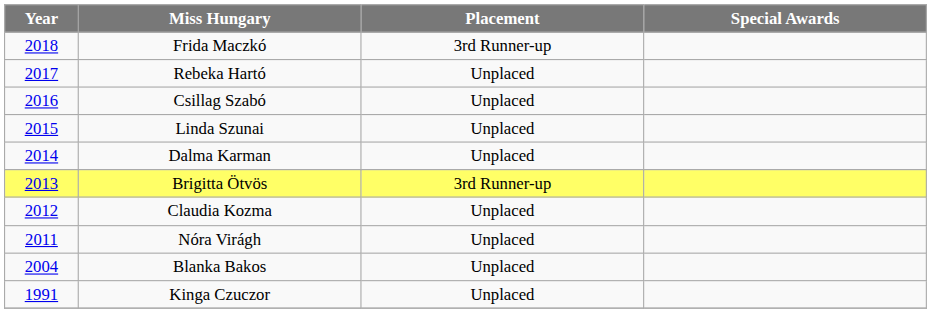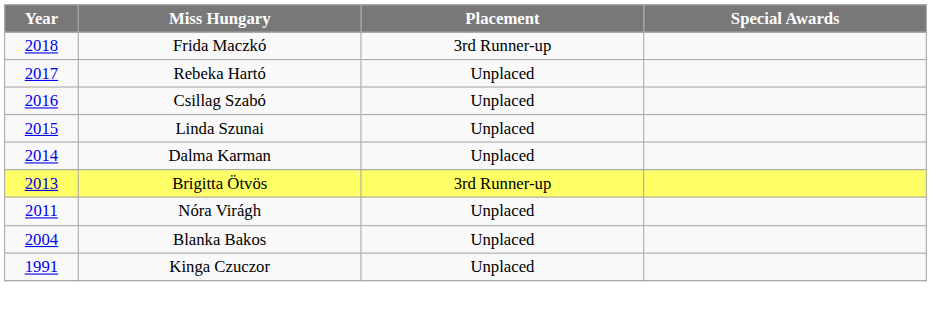 <table class="wikitable sortable" style="font-size: 95%; text-align:center">
 <tr>
 <th width="60" style="background-color:#787878;color:#FFFFFF;">Year</th>
 <th width="250" style="background-color:#787878;color:#FFFFFF;">Miss Hungary</th>
 <th width="250" style="background-color:#787878;color:#FFFFFF;">Placement</th>
 <th width="250" style="background-color:#787878;color:#FFFFFF;">Special Awards</th>
 </tr>
 <tr>
 <td><a href='#'>2018</a></td>
 <td>Frida Maczkó</td>
 <td>3rd Runner-up</td>
 <td></td>
 </tr>
 <tr>
 <td><a href='#'>2017</a></td>
 <td>Rebeka Hartó</td>
 <td>Unplaced</td>
 <td></td>
 </tr>
 <tr>
 <td><a href='#'>2016</a></td>
 <td>Csillag Szabó</td>
 <td>Unplaced</td>
 <td></td>
 </tr>
 <tr>
 <td><a href='#'>2015</a></td>
 <td>Linda Szunai</td>
 <td>Unplaced</td>
 <td></td>
 </tr>
 <tr>
 <td><a href='#'>2014</a></td>
 <td>Dalma Karman</td>
 <td>Unplaced</td>
 <td></td>
 </tr>
 <tr>
 </tr>
 <tr style="background-color:#FFFF66;">
 <td><a href='#'>2013</a></td>
 <td>Brigitta Ötvös</td>
 <td>3rd Runner-up</td>
 <td></td>
 </tr>
 <tr>
-<td><a href='#'>2012</a></td>
-<td>Claudia Kozma</td>
-<td>Unplaced</td>
-<td></td>
-</tr>
-<tr>
 <td><a href='#'>2011</a></td>
 <td>Nóra Virágh</td>
 <td>Unplaced</td>
 <td></td>
 </tr>
 <tr>
 <td><a href='#'>2004</a></td>
 <td>Blanka Bakos</td>
 <td>Unplaced</td>
 <td></td>
 </tr>
 <tr>
 <td><a href='#'>1991</a></td>
 <td>Kinga Czuczor</td>
 <td>Unplaced</td>
 <td></td>
 </tr>
 <tr>
 </tr>
 </table>
